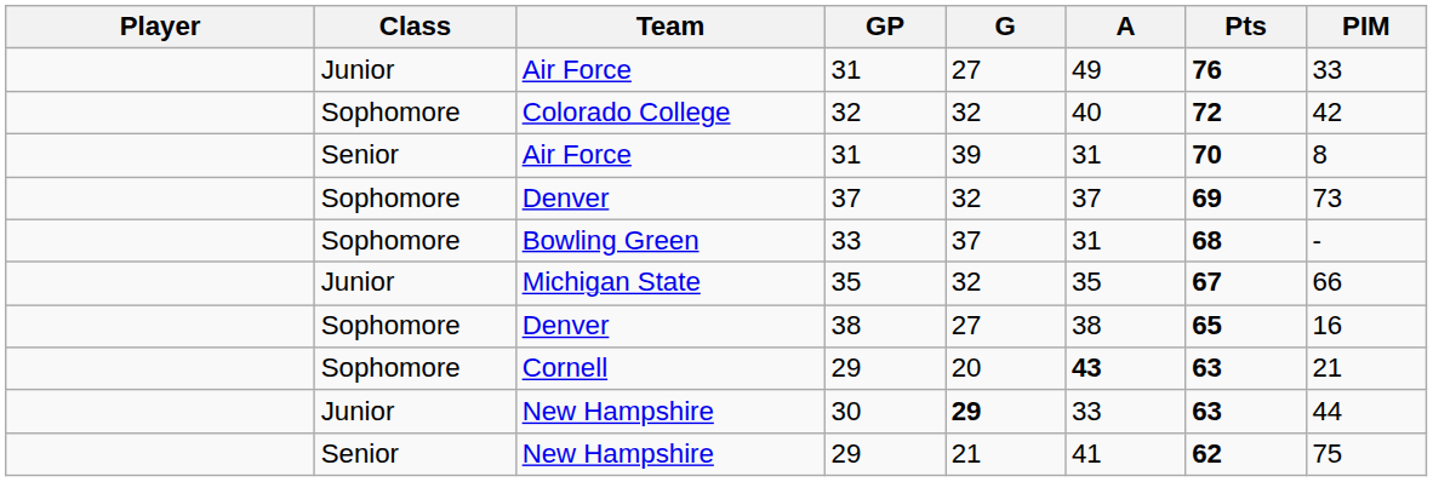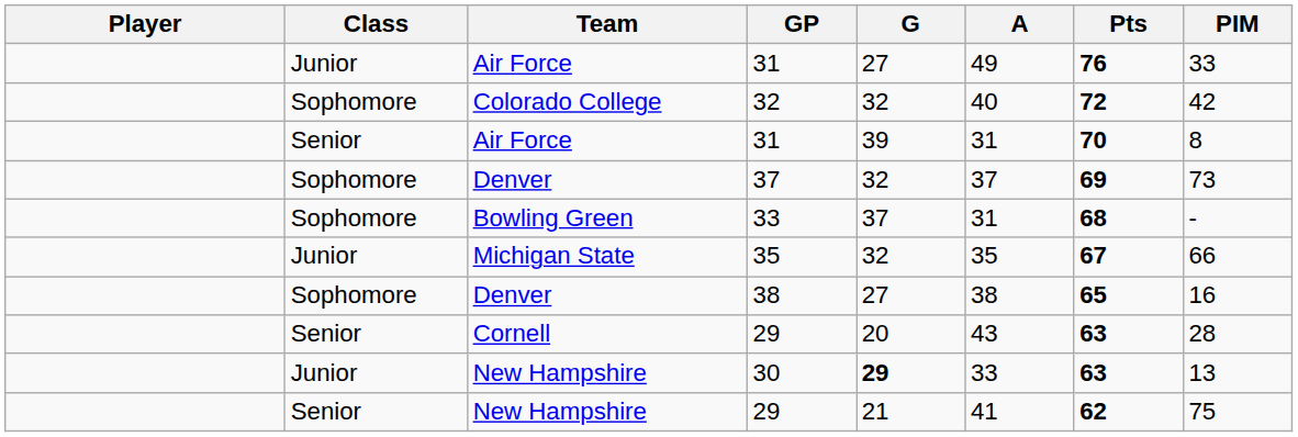 <table class="wikitable sortable">
 <tr>
 <th style="width: 11em;">Player</th>
 <th style="width: 7em;">Class</th>
 <th style="width: 11em;">Team</th>
 <th style="width: 4em;">GP</th>
 <th style="width: 4em;">G</th>
 <th style="width: 4em;">A</th>
 <th style="width: 4em;">Pts</th>
 <th style="width: 4em;">PIM</th>
 </tr>
 <tr>
 <td></td>
 <td>Junior</td>
 <td><a href='#'>Air Force</a></td>
 <td>31</td>
 <td>27</td>
 <td>49</td>
 <td><strong>76</strong></td>
 <td>33</td>
 </tr>
 <tr>
 <td></td>
 <td>Sophomore</td>
 <td><a href='#'>Colorado College</a></td>
 <td>32</td>
 <td>32</td>
 <td>40</td>
 <td><strong>72</strong></td>
 <td>42</td>
 </tr>
 <tr>
 <td></td>
 <td>Senior</td>
 <td><a href='#'>Air Force</a></td>
 <td>31</td>
 <td>39</td>
 <td>31</td>
 <td><strong>70</strong></td>
 <td>8</td>
 </tr>
 <tr>
 <td></td>
 <td>Sophomore</td>
 <td><a href='#'>Denver</a></td>
 <td>37</td>
 <td>32</td>
 <td>37</td>
 <td><strong>69</strong></td>
 <td>73</td>
 </tr>
 <tr>
 <td></td>
 <td>Sophomore</td>
 <td><a href='#'>Bowling Green</a></td>
 <td>33</td>
 <td>37</td>
 <td>31</td>
 <td><strong>68</strong></td>
 <td>-</td>
 </tr>
 <tr>
 <td></td>
 <td>Junior</td>
 <td><a href='#'>Michigan State</a></td>
 <td>35</td>
 <td>32</td>
 <td>35</td>
 <td><strong>67</strong></td>
 <td>66</td>
 </tr>
 <tr>
 <td></td>
 <td>Sophomore</td>
 <td><a href='#'>Denver</a></td>
 <td>38</td>
 <td>27</td>
 <td>38</td>
 <td><strong>65</strong></td>
 <td>16</td>
 </tr>
 <tr>
 <td></td>
-<td>Sophomore</td>
+<td>Senior</td>
 <td><a href='#'>Cornell</a></td>
 <td>29</td>
 <td>20</td>
-<td><strong>43</strong></td>
+<td>43</td>
 <td><strong>63</strong></td>
-<td>21</td>
+<td>28</td>
 </tr>
 <tr>
 <td></td>
 <td>Junior</td>
 <td><a href='#'>New Hampshire</a></td>
 <td>30</td>
 <td><strong>29</strong></td>
 <td>33</td>
 <td><strong>63</strong></td>
-<td>44</td>
+<td>13</td>
 </tr>
 <tr>
 <td></td>
 <td>Senior</td>
 <td><a href='#'>New Hampshire</a></td>
 <td>29</td>
 <td>21</td>
 <td>41</td>
 <td><strong>62</strong></td>
 <td>75</td>
 </tr>
 </table>
